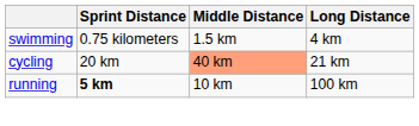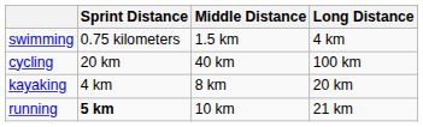 <table class="wikitable">
 <tr>
 <th></th>
 <th>Sprint Distance</th>
 <th>Middle Distance</th>
 <th>Long Distance</th>
 </tr>
 <tr>
 <td><a href='#'>swimming</a></td>
 <td>0.75 kilometers</td>
 <td>1.5 km</td>
 <td>4 km</td>
 </tr>
 <tr>
 <td><a href='#'>cycling</a></td>
 <td>20 km</td>
-<td style="background: lightsalmon;">40 km</td>
-<td>21 km</td>
+<td>40 km</td>
+<td>100 km</td>
+</tr>
+<tr>
+<td><a href='#'>kayaking</a></td>
+<td>4 km</td>
+<td>8 km</td>
+<td>20 km</td>
 </tr>
 <tr>
 <td><a href='#'>running</a></td>
 <td><strong>5 km</strong></td>
 <td>10 km</td>
-<td>100 km</td>
+<td>21 km</td>
 </tr>
 </table>
